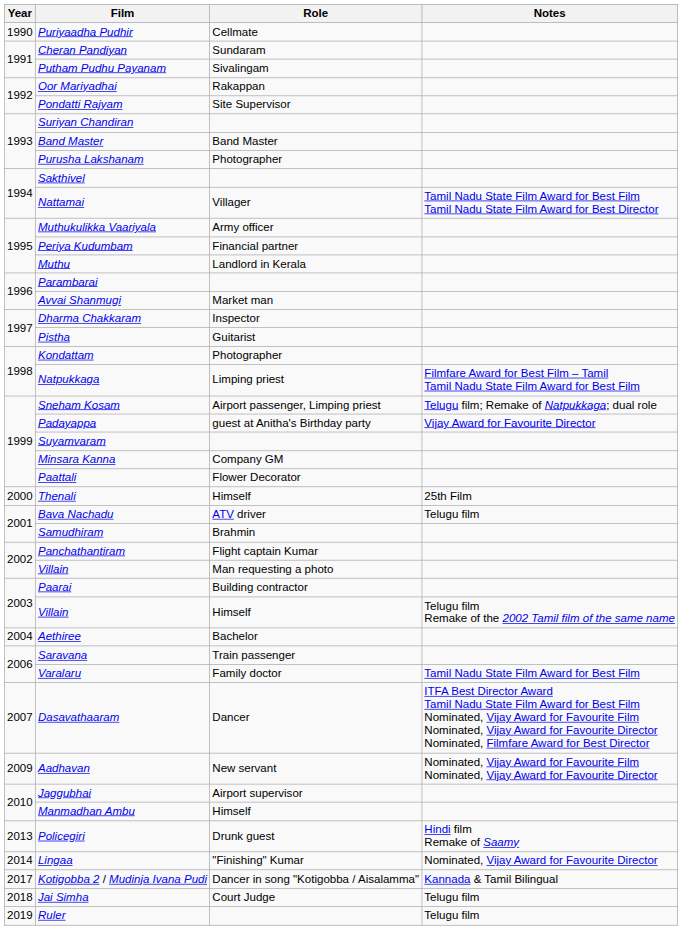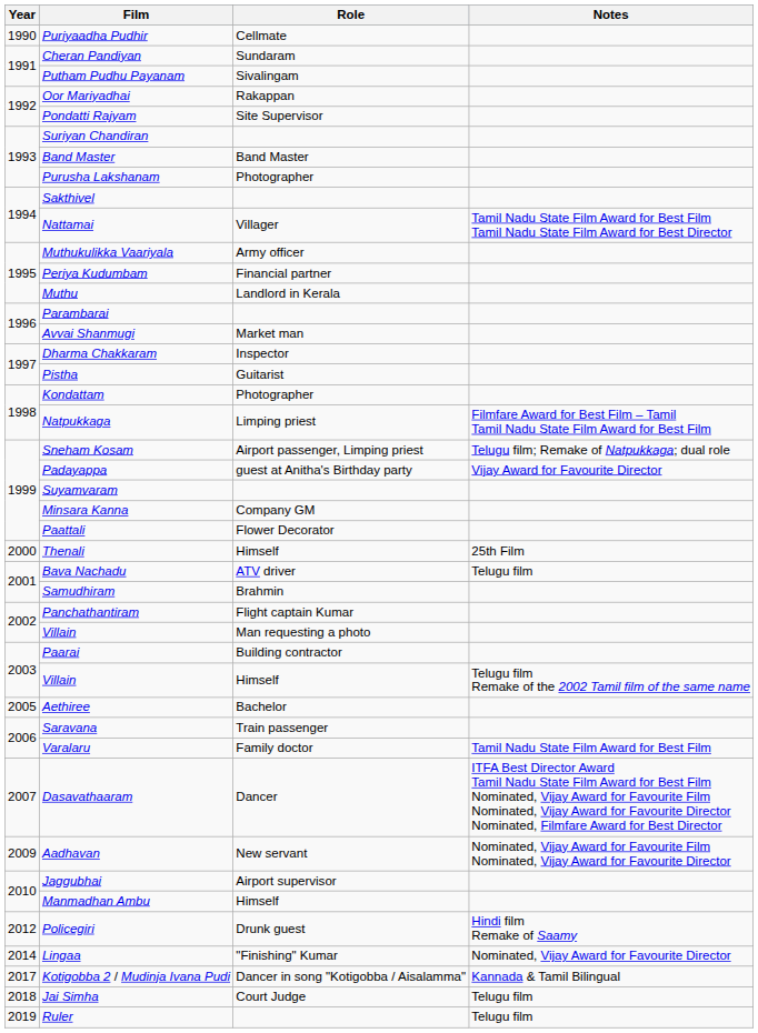 <table class="wikitable sortable">
 <tr style="background:#B0C4DE;">
 <th>Year</th>
 <th>Film</th>
 <th>Role</th>
 <th>Notes</th>
 </tr>
 <tr>
 <td>1990</td>
 <td><em><a href='#'>Puriyaadha Pudhir</a></em></td>
 <td>Cellmate</td>
 <td></td>
 </tr>
 <tr>
 <td rowspan="2">1991</td>
 <td><em><a href='#'>Cheran Pandiyan</a></em></td>
 <td>Sundaram</td>
 <td></td>
 </tr>
 <tr>
 <td><em><a href='#'>Putham Pudhu Payanam</a></em></td>
 <td>Sivalingam</td>
 <td></td>
 </tr>
 <tr>
 <td rowspan="2">1992</td>
 <td><em><a href='#'>Oor Mariyadhai</a></em></td>
 <td>Rakappan</td>
 <td></td>
 </tr>
 <tr>
 <td><em><a href='#'>Pondatti Rajyam</a></em></td>
 <td>Site Supervisor</td>
 <td></td>
 </tr>
 <tr>
 <td rowspan="3">1993</td>
 <td><em><a href='#'>Suriyan Chandiran</a></em></td>
 <td></td>
 <td></td>
 </tr>
 <tr>
 <td><em><a href='#'>Band Master</a></em></td>
 <td>Band Master</td>
 <td></td>
 </tr>
 <tr>
 <td><em><a href='#'>Purusha Lakshanam</a></em></td>
 <td>Photographer</td>
 <td></td>
 </tr>
 <tr>
 <td rowspan="2">1994</td>
 <td><em><a href='#'>Sakthivel</a></em></td>
 <td></td>
 <td></td>
 </tr>
 <tr>
 <td><em><a href='#'>Nattamai</a></em></td>
 <td>Villager</td>
 <td><a href='#'>Tamil Nadu State Film Award for Best Film</a><br><a href='#'>Tamil Nadu State Film Award for Best Director</a></td>
 </tr>
 <tr>
 <td rowspan="3">1995</td>
 <td><em><a href='#'>Muthukulikka Vaariyala</a></em></td>
 <td>Army officer</td>
 <td></td>
 </tr>
 <tr>
 <td><em><a href='#'>Periya Kudumbam</a></em></td>
 <td>Financial partner</td>
 <td></td>
 </tr>
 <tr>
 <td><em><a href='#'>Muthu</a></em></td>
 <td>Landlord in Kerala</td>
 <td></td>
 </tr>
 <tr>
 <td rowspan="2">1996</td>
 <td><em><a href='#'>Parambarai</a></em></td>
 <td></td>
 <td></td>
 </tr>
 <tr>
 <td><em><a href='#'>Avvai Shanmugi</a></em></td>
 <td>Market man</td>
 <td></td>
 </tr>
 <tr>
 <td rowspan="2">1997</td>
 <td><em><a href='#'>Dharma Chakkaram</a></em></td>
 <td>Inspector</td>
 <td></td>
 </tr>
 <tr>
 <td><em><a href='#'>Pistha</a></em></td>
 <td>Guitarist</td>
 <td></td>
 </tr>
 <tr>
 <td rowspan="2">1998</td>
 <td><em><a href='#'>Kondattam</a></em></td>
 <td>Photographer</td>
 <td></td>
 </tr>
 <tr>
 <td><em><a href='#'>Natpukkaga</a></em></td>
 <td>Limping priest</td>
 <td><a href='#'>Filmfare Award for Best Film&nbsp;– Tamil</a><br> <a href='#'>Tamil Nadu State Film Award for Best Film</a></td>
 </tr>
 <tr>
 <td rowspan="5">1999</td>
 <td><em><a href='#'>Sneham Kosam</a></em></td>
 <td>Airport passenger, Limping priest</td>
 <td><a href='#'>Telugu</a> film; Remake of <em><a href='#'>Natpukkaga</a></em>; dual role</td>
 </tr>
 <tr>
 <td><em><a href='#'>Padayappa</a></em></td>
 <td>guest at Anitha's Birthday party</td>
 <td><a href='#'>Vijay Award for Favourite Director</a></td>
 </tr>
 <tr>
 <td><em><a href='#'>Suyamvaram</a></em></td>
 <td></td>
 <td></td>
 </tr>
 <tr>
 <td><em><a href='#'>Minsara Kanna</a></em></td>
 <td>Company GM</td>
 <td></td>
 </tr>
 <tr>
 <td><em><a href='#'>Paattali</a></em></td>
 <td>Flower Decorator</td>
 <td></td>
 </tr>
 <tr>
 <td>2000</td>
 <td><em><a href='#'>Thenali</a></em></td>
 <td>Himself</td>
 <td>25th Film</td>
 </tr>
 <tr>
 <td rowspan="2">2001</td>
 <td><em><a href='#'>Bava Nachadu</a></em></td>
 <td><a href='#'>ATV</a> driver</td>
 <td>Telugu film</td>
 </tr>
 <tr>
 <td><em><a href='#'>Samudhiram</a></em></td>
 <td>Brahmin</td>
 <td></td>
 </tr>
 <tr>
 <td rowspan="2">2002</td>
 <td><em><a href='#'>Panchathantiram</a></em></td>
 <td>Flight captain Kumar</td>
 <td></td>
 </tr>
 <tr>
 <td><em><a href='#'>Villain</a></em></td>
 <td>Man requesting a photo</td>
 <td></td>
 </tr>
 <tr>
 <td rowspan="2">2003</td>
 <td><em><a href='#'>Paarai</a></em></td>
 <td>Building contractor</td>
 <td></td>
 </tr>
 <tr>
 <td><em><a href='#'>Villain</a></em></td>
 <td>Himself</td>
 <td>Telugu film<br>Remake of the <em><a href='#'>2002 Tamil film of the same name</a></em></td>
 </tr>
 <tr>
-<td>2004</td>
+<td>2005</td>
 <td><em><a href='#'>Aethiree</a></em></td>
 <td>Bachelor</td>
 <td></td>
 </tr>
 <tr>
 <td rowspan="2">2006</td>
 <td><em><a href='#'>Saravana</a></em></td>
 <td>Train passenger</td>
 <td></td>
 </tr>
 <tr>
 <td><em><a href='#'>Varalaru</a></em></td>
 <td>Family doctor</td>
 <td><a href='#'>Tamil Nadu State Film Award for Best Film</a></td>
 </tr>
 <tr>
 <td>2007</td>
 <td><em><a href='#'>Dasavathaaram</a></em></td>
 <td>Dancer</td>
 <td><a href='#'>ITFA Best Director Award</a><br><a href='#'>Tamil Nadu State Film Award for Best Film</a><br> Nominated, <a href='#'>Vijay Award for Favourite Film</a><br>Nominated, <a href='#'>Vijay Award for Favourite Director</a><br>Nominated, <a href='#'>Filmfare Award for Best Director</a></td>
 </tr>
 <tr>
 <td>2009</td>
 <td><em><a href='#'>Aadhavan</a></em></td>
 <td>New servant</td>
 <td>Nominated, <a href='#'>Vijay Award for Favourite Film</a><br>Nominated, <a href='#'>Vijay Award for Favourite Director</a></td>
 </tr>
 <tr>
 <td rowspan="2">2010</td>
 <td><em><a href='#'>Jaggubhai</a></em></td>
 <td>Airport supervisor</td>
 <td></td>
 </tr>
 <tr>
 <td><em><a href='#'>Manmadhan Ambu</a></em></td>
 <td>Himself</td>
 <td></td>
 </tr>
 <tr>
-<td>2013</td>
+<td>2012</td>
 <td><em><a href='#'>Policegiri</a></em></td>
 <td>Drunk guest</td>
 <td><a href='#'>Hindi</a> film<br>Remake of <em><a href='#'>Saamy</a></em></td>
 </tr>
 <tr>
 <td>2014</td>
 <td><em><a href='#'>Lingaa</a></em></td>
 <td>"Finishing" Kumar</td>
 <td>Nominated, <a href='#'>Vijay Award for Favourite Director</a></td>
 </tr>
 <tr>
 <td>2017</td>
 <td><em><a href='#'>Kotigobba 2</a></em> / <em><a href='#'>Mudinja Ivana Pudi</a></em></td>
 <td>Dancer in song "Kotigobba / Aisalamma"</td>
 <td><a href='#'>Kannada</a> & Tamil Bilingual</td>
 </tr>
 <tr>
 <td>2018</td>
 <td><em><a href='#'>Jai Simha</a></em></td>
 <td>Court Judge</td>
 <td>Telugu film</td>
 </tr>
 <tr>
 <td>2019</td>
 <td><em><a href='#'>Ruler</a></em></td>
 <td></td>
 <td>Telugu film</td>
 </tr>
 </table>
